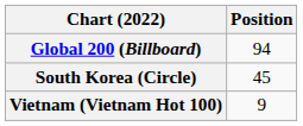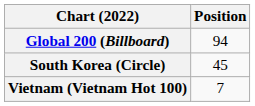 <table class="wikitable plainrowheaders sortable" style="text-align:center">
 <tr>
 <th scope="col">Chart (2022)</th>
 <th scope="col">Position</th>
 </tr>
 <tr>
 <th scope="row"><a href='#'>Global 200</a> (<em>Billboard</em>)</th>
 <td>94</td>
 </tr>
 <tr>
 <th scope="row">South Korea (Circle)</th>
 <td>45</td>
 </tr>
 <tr>
 <th scope="row">Vietnam (Vietnam Hot 100)</th>
-<td>9</td>
+<td>7</td>
 </tr>
 </table>
